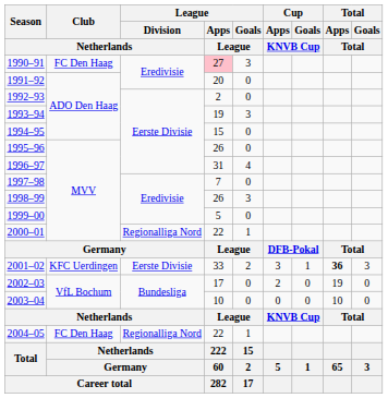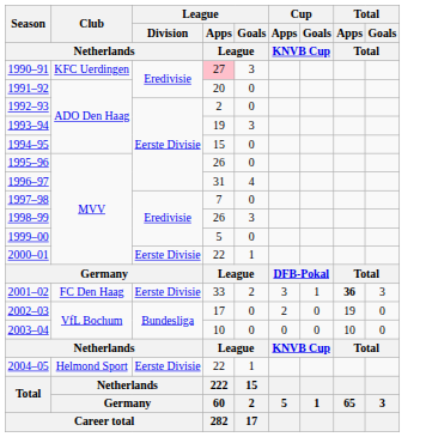 <table class="wikitable" style="text-align:center">
 <tr>
 <th rowspan=2>Season</th>
 <th rowspan=2>Club</th>
 <th colspan=3>League</th>
 <th colspan=2>Cup</th>
 <th colspan=2>Total</th>
 </tr>
 <tr>
 <th>Division</th>
 <th>Apps</th>
 <th>Goals</th>
 <th>Apps</th>
 <th>Goals</th>
 <th>Apps</th>
 <th>Goals</th>
 </tr>
 <tr>
 <th colspan=3>Netherlands</th>
 <th colspan=2>League</th>
 <th colspan=2><a href='#'>KNVB Cup</a></th>
 <th colspan=2>Total</th>
 </tr>
 <tr>
 <td><a href='#'>1990–91</a></td>
-<td><a href='#'>FC Den Haag</a></td>
+<td><a href='#'>KFC Uerdingen</a></td>
 <td rowspan="2"><a href='#'>Eredivisie</a></td>
 <td style="background: pink;">27</td>
 <td>3</td>
 <td></td>
 <td></td>
 <td></td>
 <td></td>
 </tr>
 <tr>
 <td><a href='#'>1991–92</a></td>
 <td rowspan="4"><a href='#'>ADO Den Haag</a></td>
 <td>20</td>
 <td>0</td>
 <td></td>
 <td></td>
 <td></td>
 <td></td>
 </tr>
 <tr>
 <td><a href='#'>1992–93</a></td>
 <td rowspan="5"><a href='#'>Eerste Divisie</a></td>
 <td>2</td>
 <td>0</td>
 <td></td>
 <td></td>
 <td></td>
 <td></td>
 </tr>
 <tr>
 <td><a href='#'>1993–94</a></td>
 <td>19</td>
 <td>3</td>
 <td></td>
 <td></td>
 <td></td>
 <td></td>
 </tr>
 <tr>
 <td><a href='#'>1994–95</a></td>
 <td>15</td>
 <td>0</td>
 <td></td>
 <td></td>
 <td></td>
 <td></td>
 </tr>
 <tr>
 <td><a href='#'>1995–96</a></td>
 <td rowspan="6"><a href='#'>MVV</a></td>
 <td>26</td>
 <td>0</td>
 <td></td>
 <td></td>
 <td></td>
 <td></td>
 </tr>
 <tr>
 <td><a href='#'>1996–97</a></td>
 <td>31</td>
 <td>4</td>
 <td></td>
 <td></td>
 <td></td>
 <td></td>
 </tr>
 <tr>
 <td><a href='#'>1997–98</a></td>
 <td rowspan="3"><a href='#'>Eredivisie</a></td>
 <td>7</td>
 <td>0</td>
 <td></td>
 <td></td>
 <td></td>
 <td></td>
 </tr>
 <tr>
 <td><a href='#'>1998–99</a></td>
 <td>26</td>
 <td>3</td>
 <td></td>
 <td></td>
 <td></td>
 <td></td>
 </tr>
 <tr>
 <td><a href='#'>1999–00</a></td>
 <td>5</td>
 <td>0</td>
 <td></td>
 <td></td>
 <td></td>
 <td></td>
 </tr>
 <tr>
 <td><a href='#'>2000–01</a></td>
-<td><a href='#'>Regionalliga Nord</a></td>
+<td><a href='#'>Eerste Divisie</a></td>
 <td>22</td>
 <td>1</td>
 <td></td>
 <td></td>
 <td></td>
 <td></td>
 </tr>
 <tr>
 <th colspan=3>Germany</th>
 <th colspan=2>League</th>
 <th colspan=2><a href='#'>DFB-Pokal</a></th>
 <th colspan=2>Total</th>
 </tr>
 <tr>
 <td><a href='#'>2001–02</a></td>
-<td><a href='#'>KFC Uerdingen</a></td>
+<td><a href='#'>FC Den Haag</a></td>
 <td><a href='#'>Eerste Divisie</a></td>
 <td>33</td>
 <td>2</td>
 <td>3</td>
 <td>1</td>
 <td><strong>36</strong></td>
 <td>3</td>
 </tr>
 <tr>
 <td><a href='#'>2002–03</a></td>
 <td rowspan="2"><a href='#'>VfL Bochum</a></td>
 <td rowspan="2"><a href='#'>Bundesliga</a></td>
 <td>17</td>
 <td>0</td>
 <td>2</td>
 <td>0</td>
 <td>19</td>
 <td>0</td>
 </tr>
 <tr>
 <td><a href='#'>2003–04</a></td>
 <td>10</td>
 <td>0</td>
 <td>0</td>
 <td>0</td>
 <td>10</td>
 <td>0</td>
 </tr>
 <tr>
 <th colspan=3>Netherlands</th>
 <th colspan=2>League</th>
 <th colspan=2><a href='#'>KNVB Cup</a></th>
 <th colspan=2>Total</th>
 </tr>
 <tr>
 <td><a href='#'>2004–05</a></td>
-<td><a href='#'>FC Den Haag</a></td>
-<td><a href='#'>Regionalliga Nord</a></td>
+<td><a href='#'>Helmond Sport</a></td>
+<td><a href='#'>Eerste Divisie</a></td>
 <td>22</td>
 <td>1</td>
 <td></td>
 <td></td>
 <td></td>
 <td></td>
 </tr>
 <tr>
 <th rowspan=2>Total</th>
 <th colspan=2>Netherlands</th>
 <th>222</th>
 <th>15</th>
 <th></th>
 <th></th>
 <th></th>
 <th></th>
 </tr>
 <tr>
 <th colspan=2>Germany</th>
 <th>60</th>
 <th>2</th>
 <th>5</th>
 <th>1</th>
 <th>65</th>
 <th>3</th>
 </tr>
 <tr>
 <th colspan=3>Career total</th>
 <th>282</th>
 <th>17</th>
 <th></th>
 <th></th>
 <th></th>
 <th></th>
 </tr>
 </table>
